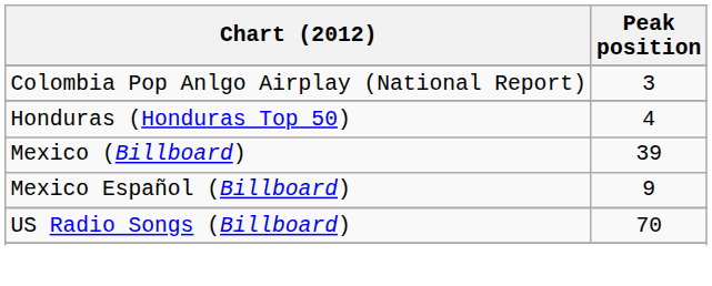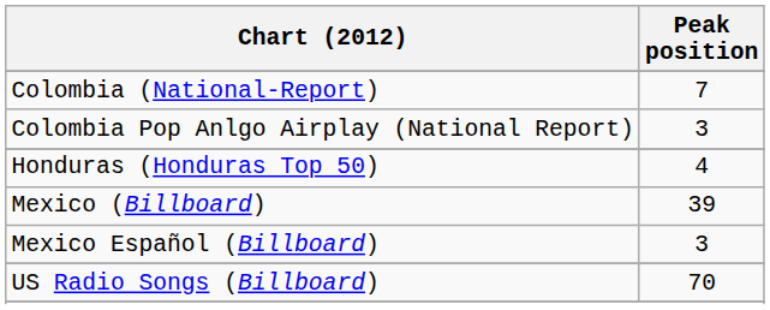 <table class="wikitable sortable plainrowheaders">
 <tr>
 <th>Chart (2012)</th>
 <th>Peak<br>position</th>
 </tr>
 <tr>
 </tr>
 <tr>
 </tr>
 <tr>
+</tr>
+<tr>
+<td>Colombia (<a href='#'>National-Report</a>)</td>
+<td align="center">7</td>
 </tr>
 <tr>
 <td>Colombia Pop Anlgo Airplay (National Report)</td>
 <td align="center">3</td>
 </tr>
 <tr>
 </tr>
 <tr>
 <td>Honduras (<a href='#'>Honduras Top 50</a>)</td>
 <td align="center">4</td>
 </tr>
 <tr>
 <td>Mexico (<a href='#'><em>Billboard</em></a>)</td>
 <td align="center">39</td>
 </tr>
 <tr>
 <td>Mexico Español (<a href='#'><em>Billboard</em></a>)</td>
-<td align="center">9</td>
+<td align="center">3</td>
 </tr>
 <tr>
 </tr>
 <tr>
 </tr>
 <tr>
 </tr>
 <tr>
 <td>US <a href='#'>Radio Songs</a> (<em><a href='#'>Billboard</a></em>)</td>
 <td align="center">70</td>
 </tr>
 <tr>
 </tr>
 <tr>
 </tr>
 <tr>
 </tr>
 <tr>
 </tr>
 <tr>
 </tr>
 </table>
